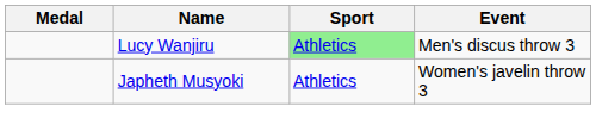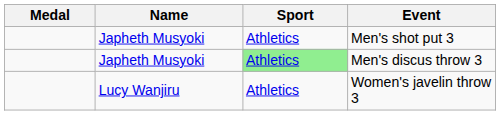 <table class="wikitable">
 <tr>
 <th style="width:6em">Medal</th>
 <th style="width:10em">Name</th>
 <th style="width:7em">Sport</th>
 <th style="width:10em">Event</th>
 </tr>
 <tr>
 <td></td>
-<td><a href='#'>Lucy Wanjiru</a></td>
+<td><a href='#'>Japheth Musyoki</a></td>
+<td><a href='#'>Athletics</a></td>
+<td>Men's shot put 3</td>
+</tr>
+<tr>
+<td></td>
+<td><a href='#'>Japheth Musyoki</a></td>
 <td style="background: lightgreen;"><a href='#'>Athletics</a></td>
 <td>Men's discus throw 3</td>
 </tr>
 <tr>
 <td></td>
-<td><a href='#'>Japheth Musyoki</a></td>
+<td><a href='#'>Lucy Wanjiru</a></td>
 <td><a href='#'>Athletics</a></td>
 <td>Women's javelin throw 3</td>
 </tr>
 </table>
